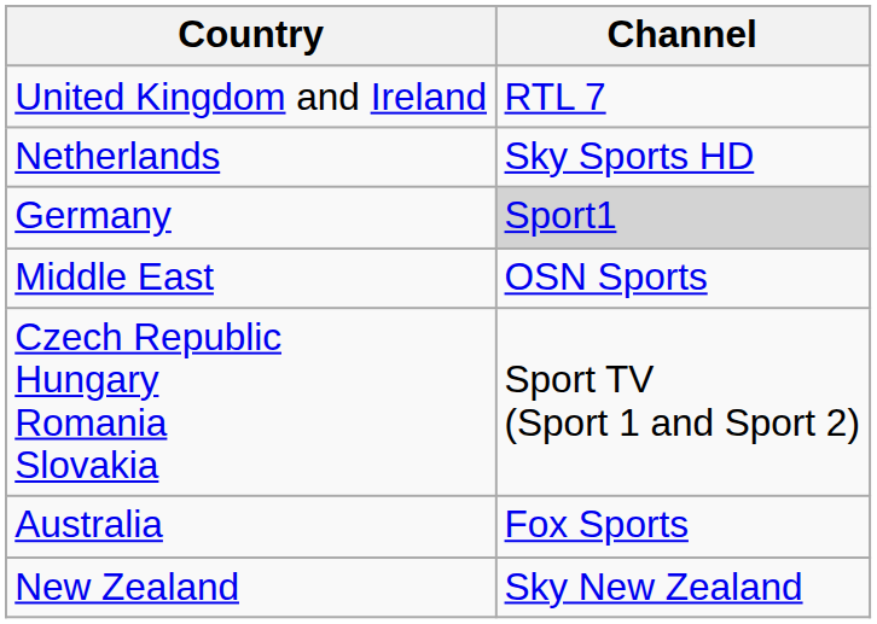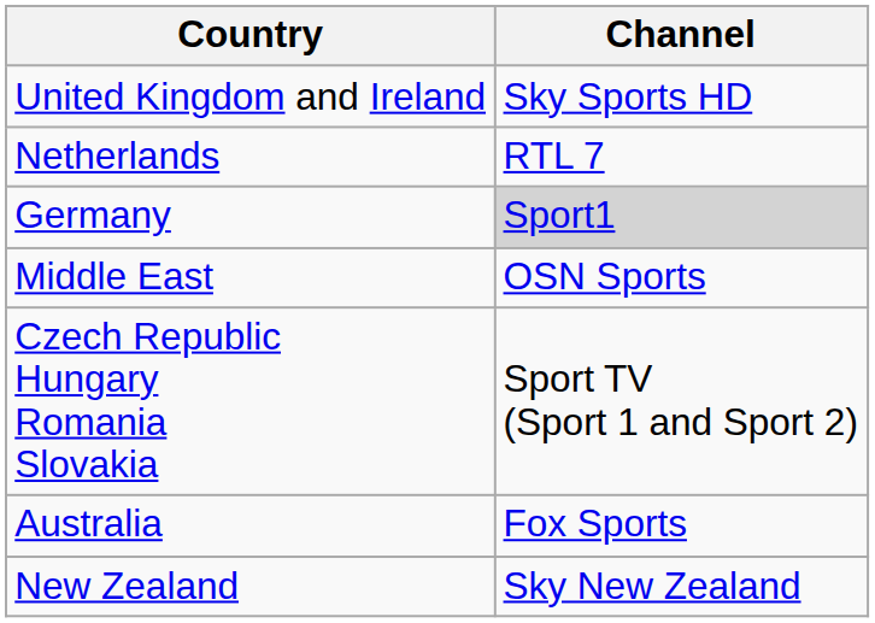 <table class="wikitable" style="font-size:100%; text-align:left">
 <tr>
 <th>Country</th>
 <th>Channel</th>
 </tr>
 <tr>
 <td> <a href='#'>United Kingdom</a> and <a href='#'>Ireland</a></td>
-<td><a href='#'>RTL 7</a></td>
+<td><a href='#'>Sky Sports HD</a></td>
 </tr>
 <tr>
 <td> <a href='#'>Netherlands</a></td>
-<td><a href='#'>Sky Sports HD</a></td>
+<td><a href='#'>RTL 7</a></td>
 </tr>
 <tr>
 <td> <a href='#'>Germany</a></td>
 <td style="background: lightgrey;"><a href='#'>Sport1</a></td>
 </tr>
 <tr>
 <td><a href='#'>Middle East</a></td>
 <td><a href='#'>OSN Sports</a></td>
 </tr>
 <tr>
 <td> <a href='#'>Czech Republic</a><br> <a href='#'>Hungary</a><br> <a href='#'>Romania</a><br> <a href='#'>Slovakia</a></td>
 <td>Sport TV <br>(Sport 1 and Sport 2)</td>
 </tr>
 <tr>
 <td> <a href='#'>Australia</a></td>
 <td><a href='#'>Fox Sports</a></td>
 </tr>
 <tr>
 <td> <a href='#'>New Zealand</a></td>
 <td><a href='#'>Sky New Zealand</a></td>
 </tr>
 </table>
